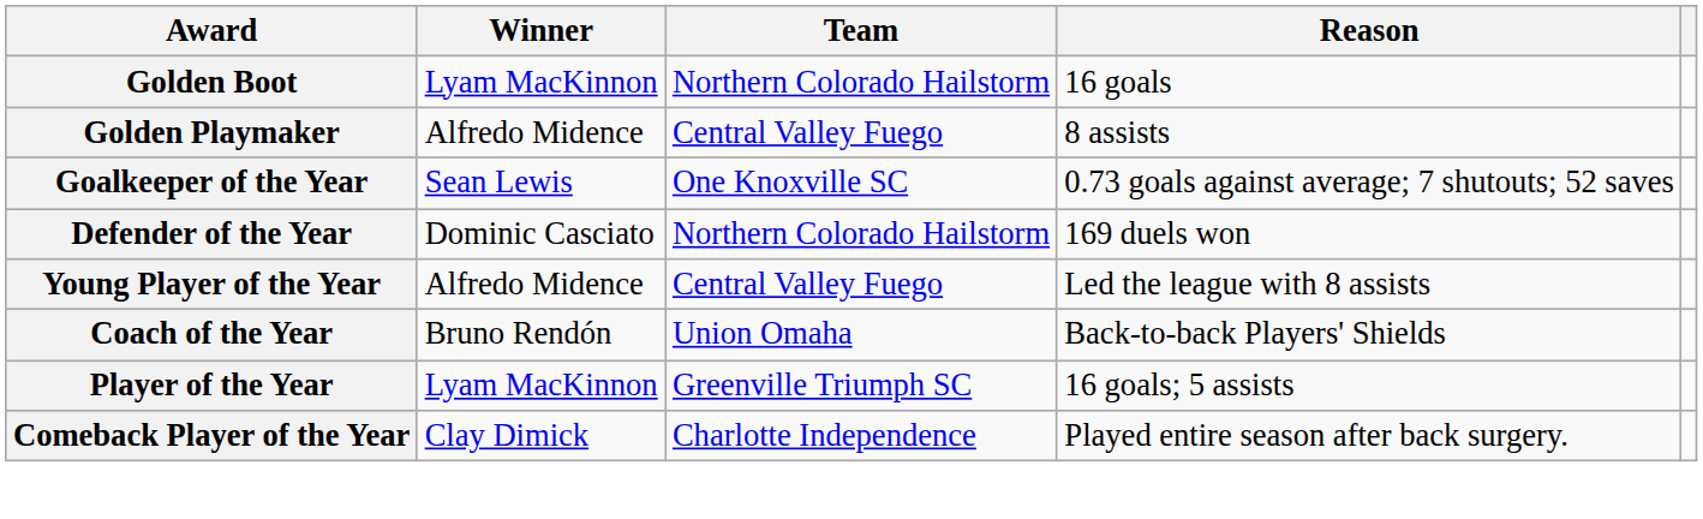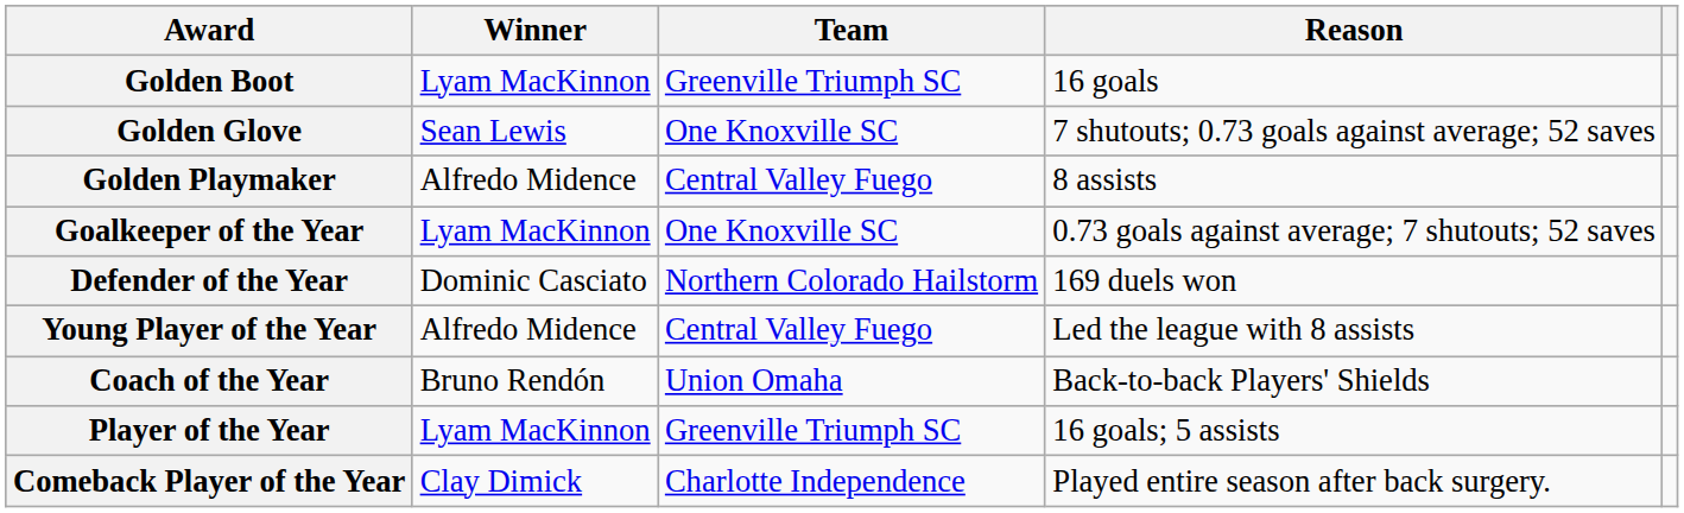 <table class="wikitable">
 <tr>
 <th>Award</th>
 <th>Winner</th>
 <th>Team</th>
 <th>Reason</th>
 <th></th>
 </tr>
 <tr>
 <th>Golden Boot</th>
 <td> <a href='#'>Lyam MacKinnon</a></td>
-<td><a href='#'>Northern Colorado Hailstorm</a></td>
+<td><a href='#'>Greenville Triumph SC</a></td>
 <td>16 goals</td>
+<td align=center></td>
+</tr>
+<tr>
+<th>Golden Glove</th>
+<td> <a href='#'>Sean Lewis</a></td>
+<td><a href='#'>One Knoxville SC</a></td>
+<td>7 shutouts; 0.73 goals against average; 52 saves</td>
 <td align=center></td>
 </tr>
 <tr>
 <th>Golden Playmaker</th>
 <td> Alfredo Midence</td>
 <td><a href='#'>Central Valley Fuego</a></td>
 <td>8 assists</td>
 <td align=center></td>
 </tr>
 <tr>
 <th>Goalkeeper of the Year</th>
-<td> <a href='#'>Sean Lewis</a></td>
+<td> <a href='#'>Lyam MacKinnon</a></td>
 <td><a href='#'>One Knoxville SC</a></td>
 <td>0.73 goals against average; 7 shutouts; 52 saves</td>
 <td align=center></td>
 </tr>
 <tr>
 <th>Defender of the Year</th>
 <td> Dominic Casciato</td>
 <td><a href='#'>Northern Colorado Hailstorm</a></td>
 <td>169 duels won</td>
 <td align=center></td>
 </tr>
 <tr>
 <th>Young Player of the Year</th>
 <td> Alfredo Midence</td>
 <td><a href='#'>Central Valley Fuego</a></td>
 <td>Led the league with 8 assists</td>
 <td align=center></td>
 </tr>
 <tr>
 <th>Coach of the Year</th>
 <td> Bruno Rendón</td>
 <td><a href='#'>Union Omaha</a></td>
 <td>Back-to-back Players' Shields</td>
 <td align=center></td>
 </tr>
 <tr>
 <th>Player of the Year</th>
 <td> <a href='#'>Lyam MacKinnon</a></td>
 <td><a href='#'>Greenville Triumph SC</a></td>
 <td>16 goals; 5 assists</td>
 <td align=center></td>
 </tr>
 <tr>
 <th>Comeback Player of the Year</th>
 <td> <a href='#'>Clay Dimick</a></td>
 <td><a href='#'>Charlotte Independence</a></td>
 <td>Played entire season after back surgery.</td>
 <td align=center></td>
 </tr>
 </table>
